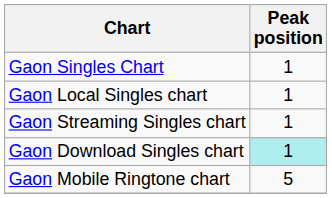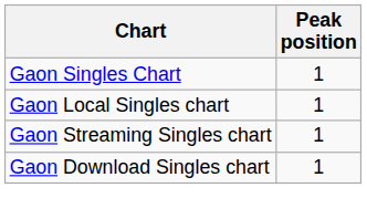 <table class="wikitable sortable">
 <tr>
 <th>Chart</th>
 <th>Peak<br>position</th>
 </tr>
 <tr>
 <td><a href='#'>Gaon Singles Chart</a></td>
 <td align="center">1</td>
 </tr>
 <tr>
 <td><a href='#'>Gaon</a> Local Singles chart</td>
 <td align="center">1</td>
 </tr>
 <tr>
 <td><a href='#'>Gaon</a> Streaming Singles chart</td>
 <td align="center">1</td>
 </tr>
 <tr>
 <td><a href='#'>Gaon</a> Download Singles chart</td>
-<td align="center" style="background: paleturquoise;">1</td>
-</tr>
-<tr>
-<td><a href='#'>Gaon</a> Mobile Ringtone chart</td>
-<td align="center">5</td>
+<td align="center">1</td>
 </tr>
 <tr>
 </tr>
 </table>
